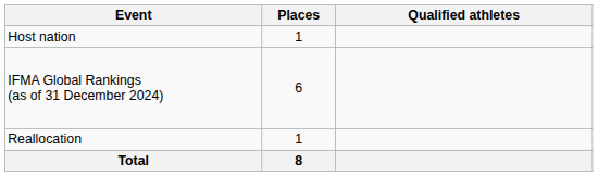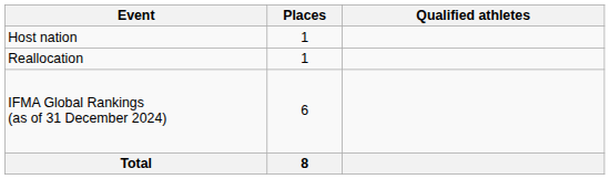 <table class="wikitable">
 <tr>
 <th width=300>Event</th>
 <th width=80>Places</th>
 <th width=300>Qualified athletes</th>
 </tr>
 <tr>
 <td>Host nation</td>
 <td align="center">1</td>
 <td></td>
 </tr>
 <tr>
+<td>Reallocation</td>
+<td align="center">1</td>
+<td></td>
+</tr>
+<tr>
 <td>IFMA Global Rankings<br>(as of 31 December 2024)</td>
 <td align="center">6</td>
 <td><br><br><br><br><br></td>
-</tr>
-<tr>
-<td>Reallocation</td>
-<td align="center">1</td>
-<td></td>
 </tr>
 <tr>
 <th>Total</th>
 <th>8</th>
 <th></th>
 </tr>
 </table>
